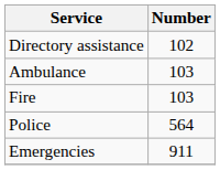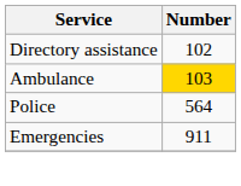 <table class="wikitable">
 <tr>
 <th>Service</th>
 <th>Number</th>
 </tr>
 <tr>
 <td>Directory assistance</td>
 <td style="text-align:center">102</td>
 </tr>
 <tr>
 <td>Ambulance</td>
-<td style="text-align:center">103</td>
-</tr>
-<tr>
-<td>Fire</td>
-<td style="text-align:center">103</td>
+<td style="background: gold; text-align:center">103</td>
 </tr>
 <tr>
 <td>Police</td>
 <td style="text-align:center">564</td>
 </tr>
 <tr>
 <td>Emergencies</td>
 <td style="text-align:center">911</td>
 </tr>
 <tr>
 </tr>
 </table>
